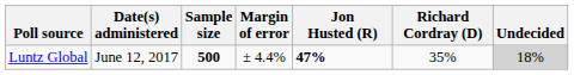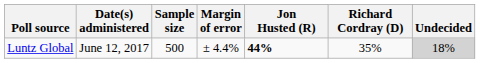 <table class="wikitable">
 <tr valign=bottom>
 <th>Poll source</th>
 <th>Date(s)<br>administered</th>
 <th>Sample<br>size</th>
 <th>Margin<br>of error</th>
 <th style="width:100px;">Jon<br>Husted (R)</th>
 <th style="width:100px;">Richard<br>Cordray (D)</th>
 <th>Undecided</th>
 </tr>
 <tr>
 <td><a href='#'>Luntz Global</a></td>
 <td align=center>June 12, 2017</td>
-<td align=center><strong>500</strong></td>
+<td align=center>500</td>
 <td align=center>± 4.4%</td>
-<td><strong>47%</strong></td>
+<td><strong>44%</strong></td>
 <td align=center>35%</td>
 <td align=center style="background: lightgrey;">18%</td>
 </tr>
 </table>
